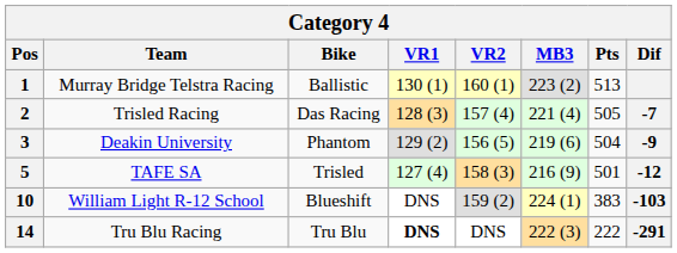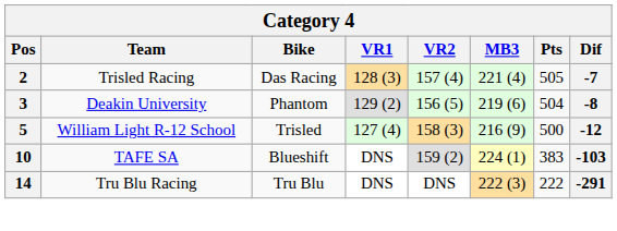 <table class="wikitable collapsible collapsed" style="font-size: 85%; text-align:center">
 <tr>
 <th colspan="8" width="500"><big>Category 4</big></th>
 </tr>
 <tr>
 <th valign="middle">Pos</th>
 <th valign="middle">Team</th>
 <th valign="middle">Bike</th>
 <th><a href='#'>VR1</a><br></th>
 <th><a href='#'>VR2</a><br></th>
 <th><a href='#'>MB3</a><br></th>
 <th valign="middle">Pts</th>
 <th valign="middle">Dif</th>
-</tr>
-<tr>
-<th>1</th>
-<td> Murray Bridge Telstra Racing</td>
-<td>Ballistic</td>
-<td bgcolor="#FFFFBF">130 (1)</td>
-<td bgcolor="#FFFFBF">160 (1)</td>
-<td bgcolor="#dfdfdf">223 (2)</td>
-<td>513</td>
-<th></th>
 </tr>
 <tr>
 <th>2</th>
 <td> Trisled Racing</td>
 <td>Das Racing</td>
 <td bgcolor="#ffdf9f">128 (3)</td>
 <td bgcolor="#dfffdf">157 (4)</td>
 <td bgcolor="#dfffdf">221 (4)</td>
 <td>505</td>
 <th>-7</th>
 </tr>
 <tr>
 <th>3</th>
 <td> <a href='#'>Deakin University</a></td>
 <td>Phantom</td>
 <td bgcolor="#dfdfdf">129 (2)</td>
 <td bgcolor="#dfffdf">156 (5)</td>
 <td bgcolor="#dfffdf">219 (6)</td>
 <td>504</td>
-<th>-9</th>
+<th>-8</th>
 </tr>
 <tr>
 <th>5</th>
-<td> <a href='#'>TAFE SA</a></td>
+<td> <a href='#'>William Light R-12 School</a></td>
 <td>Trisled</td>
 <td bgcolor="#dfffdf">127 (4)</td>
 <td bgcolor="#ffdf9f">158 (3)</td>
 <td bgcolor="#dfffdf">216 (9)</td>
-<td>501</td>
+<td>500</td>
 <th>-12</th>
 </tr>
 <tr>
 <th>10</th>
-<td> <a href='#'>William Light R-12 School</a></td>
+<td> <a href='#'>TAFE SA</a></td>
 <td>Blueshift</td>
 <td bgcolor="#ffffff">DNS</td>
 <td bgcolor="#dfdfdf">159 (2)</td>
 <td bgcolor="#FFFFBF">224 (1)</td>
 <td>383</td>
 <th>-103</th>
 </tr>
 <tr>
 <th>14</th>
 <td> Tru Blu Racing</td>
 <td>Tru Blu</td>
-<td bgcolor="#ffffff"><strong>DNS</strong></td>
+<td bgcolor="#ffffff">DNS</td>
 <td bgcolor="#ffffff">DNS</td>
 <td bgcolor="#ffdf9f">222 (3)</td>
 <td>222</td>
 <th>-291</th>
 </tr>
 </table>
